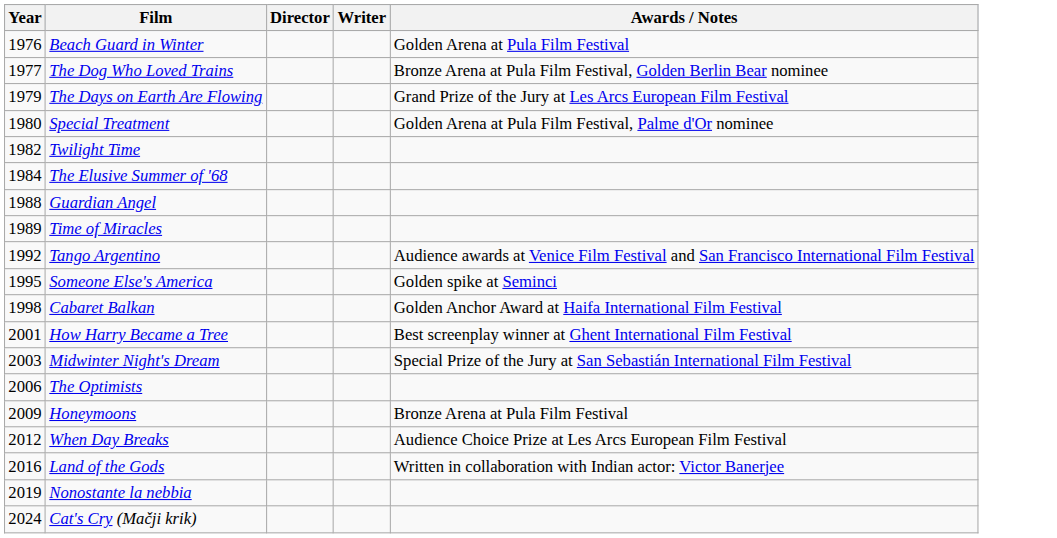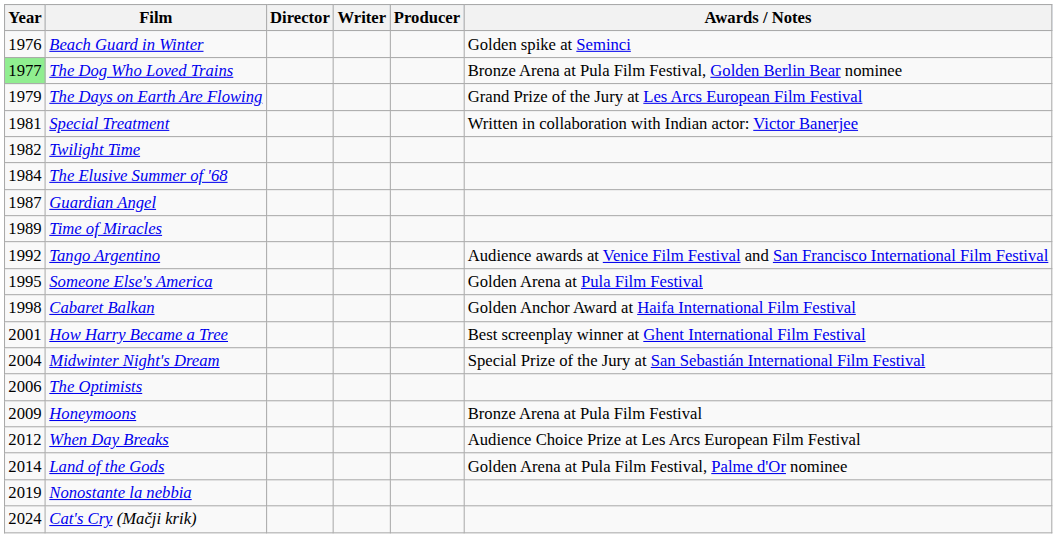 <table class="wikitable sortable">
 <tr style="background:#b0c4de; text-align:center;">
 <th>Year</th>
 <th>Film</th>
 <th>Director</th>
 <th>Writer</th>
+<th>Producer</th>
 <th>Awards / Notes</th>
 </tr>
 <tr>
 <td>1976</td>
 <td><em><a href='#'>Beach Guard in Winter</a></em></td>
 <td></td>
 <td></td>
-<td>Golden Arena at <a href='#'>Pula Film Festival</a></td>
+<td></td>
+<td>Golden spike at <a href='#'>Seminci</a></td>
 </tr>
 <tr>
-<td>1977</td>
+<td style="background: lightgreen;">1977</td>
 <td><em><a href='#'>The Dog Who Loved Trains</a></em></td>
+<td></td>
 <td></td>
 <td></td>
 <td>Bronze Arena at Pula Film Festival, <a href='#'>Golden Berlin Bear</a> nominee</td>
 </tr>
 <tr>
 <td>1979</td>
 <td><em><a href='#'>The Days on Earth Are Flowing</a></em></td>
 <td></td>
 <td></td>
+<td></td>
 <td>Grand Prize of the Jury at <a href='#'>Les Arcs European Film Festival</a></td>
 </tr>
 <tr>
-<td>1980</td>
+<td>1981</td>
 <td><em><a href='#'>Special Treatment</a></em></td>
 <td></td>
 <td></td>
-<td>Golden Arena at Pula Film Festival, <a href='#'>Palme d'Or</a> nominee</td>
+<td></td>
+<td>Written in collaboration with Indian actor: <a href='#'>Victor Banerjee</a></td>
 </tr>
 <tr>
 <td>1982</td>
 <td><em><a href='#'>Twilight Time</a></em></td>
+<td></td>
 <td></td>
 <td></td>
 <td></td>
 </tr>
 <tr>
 <td>1984</td>
 <td><em><a href='#'>The Elusive Summer of '68</a></em></td>
 <td></td>
 <td></td>
 <td></td>
+<td></td>
 </tr>
 <tr>
-<td>1988</td>
+<td>1987</td>
 <td><em><a href='#'>Guardian Angel</a></em></td>
+<td></td>
 <td></td>
 <td></td>
 <td></td>
 </tr>
 <tr>
 <td>1989</td>
 <td><em><a href='#'>Time of Miracles</a></em></td>
 <td></td>
 <td></td>
 <td></td>
+<td></td>
 </tr>
 <tr>
 <td>1992</td>
 <td><em><a href='#'>Tango Argentino</a></em></td>
+<td></td>
 <td></td>
 <td></td>
 <td>Audience awards at <a href='#'>Venice Film Festival</a> and <a href='#'>San Francisco International Film Festival</a></td>
 </tr>
 <tr>
 <td>1995</td>
 <td><em><a href='#'>Someone Else's America</a></em></td>
 <td></td>
 <td></td>
-<td>Golden spike at <a href='#'>Seminci</a></td>
+<td></td>
+<td>Golden Arena at <a href='#'>Pula Film Festival</a></td>
 </tr>
 <tr>
 <td>1998</td>
 <td><em><a href='#'>Cabaret Balkan</a></em></td>
+<td></td>
 <td></td>
 <td></td>
 <td>Golden Anchor Award at <a href='#'>Haifa International Film Festival</a></td>
 </tr>
 <tr>
 <td>2001</td>
 <td><em><a href='#'>How Harry Became a Tree</a></em></td>
 <td></td>
 <td></td>
+<td></td>
 <td>Best screenplay winner at <a href='#'>Ghent International Film Festival</a></td>
 </tr>
 <tr>
-<td>2003</td>
+<td>2004</td>
 <td><em><a href='#'>Midwinter Night's Dream</a></em></td>
+<td></td>
 <td></td>
 <td></td>
 <td>Special Prize of the Jury at <a href='#'>San Sebastián International Film Festival</a></td>
 </tr>
 <tr>
 <td>2006</td>
 <td><em><a href='#'>The Optimists</a></em></td>
 <td></td>
 <td></td>
 <td></td>
+<td></td>
 </tr>
 <tr>
 <td>2009</td>
 <td><em><a href='#'>Honeymoons</a></em></td>
+<td></td>
 <td></td>
 <td></td>
 <td>Bronze Arena at Pula Film Festival</td>
 </tr>
 <tr>
 <td>2012</td>
 <td><em><a href='#'>When Day Breaks</a></em></td>
 <td></td>
 <td></td>
+<td></td>
 <td>Audience Choice Prize at Les Arcs European Film Festival</td>
 </tr>
 <tr>
-<td>2016</td>
+<td>2014</td>
 <td><em><a href='#'>Land of the Gods</a></em></td>
 <td></td>
 <td></td>
-<td>Written in collaboration with Indian actor: <a href='#'>Victor Banerjee</a></td>
+<td></td>
+<td>Golden Arena at Pula Film Festival, <a href='#'>Palme d'Or</a> nominee</td>
 </tr>
 <tr>
 <td>2019</td>
 <td><em><a href='#'>Nonostante la nebbia</a></em></td>
+<td></td>
 <td></td>
 <td></td>
 <td></td>
 </tr>
 <tr>
 <td>2024</td>
 <td><em><a href='#'>Cat's Cry</a> (Mačji krik)</em></td>
 <td></td>
 <td></td>
 <td></td>
+<td></td>
 </tr>
 </table>
